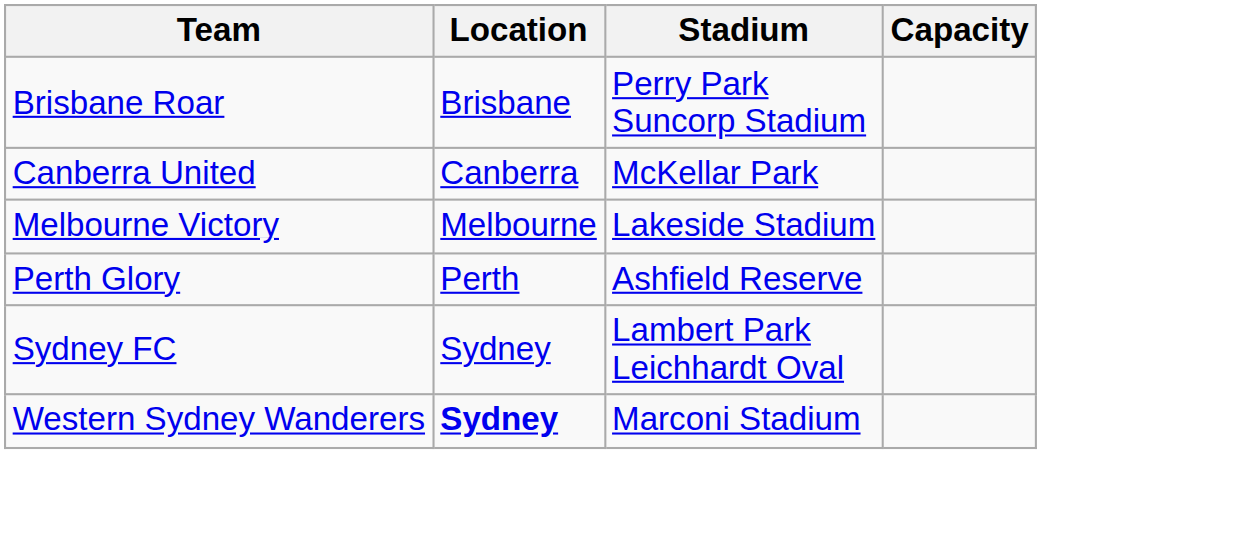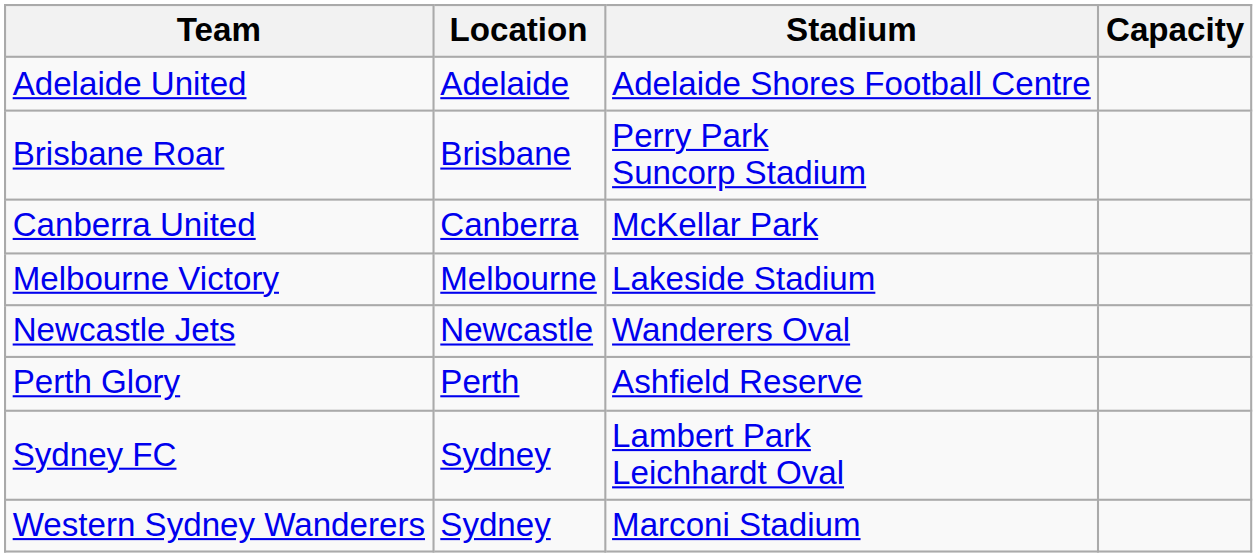 <table class="wikitable">
 <tr>
 <th>Team</th>
 <th>Location</th>
 <th>Stadium</th>
 <th>Capacity</th>
+</tr>
+<tr>
+<td><a href='#'>Adelaide United</a></td>
+<td><a href='#'>Adelaide</a></td>
+<td><a href='#'>Adelaide Shores Football Centre</a></td>
+<td style="text-align:center;"></td>
 </tr>
 <tr>
 <td><a href='#'>Brisbane Roar</a></td>
 <td><a href='#'>Brisbane</a></td>
 <td><a href='#'>Perry Park</a><br><a href='#'>Suncorp Stadium</a></td>
 <td style="text-align:center;"><br></td>
 </tr>
 <tr>
 <td><a href='#'>Canberra United</a></td>
 <td><a href='#'>Canberra</a></td>
 <td><a href='#'>McKellar Park</a></td>
 <td style="text-align:center;"></td>
 </tr>
 <tr>
 <td><a href='#'>Melbourne Victory</a></td>
 <td><a href='#'>Melbourne</a></td>
 <td><a href='#'>Lakeside Stadium</a></td>
 <td style="text-align:center;"></td>
 </tr>
 <tr>
+<td><a href='#'>Newcastle Jets</a></td>
+<td><a href='#'>Newcastle</a></td>
+<td><a href='#'>Wanderers Oval</a></td>
+<td style="text-align:center;"></td>
+</tr>
+<tr>
 <td><a href='#'>Perth Glory</a></td>
 <td><a href='#'>Perth</a></td>
 <td><a href='#'>Ashfield Reserve</a></td>
 <td style="text-align:center;"></td>
 </tr>
 <tr>
 <td><a href='#'>Sydney FC</a></td>
 <td><a href='#'>Sydney</a></td>
 <td><a href='#'>Lambert Park</a><br><a href='#'>Leichhardt Oval</a></td>
 <td style="text-align:center;"><br></td>
 </tr>
 <tr>
 <td><a href='#'>Western Sydney Wanderers</a></td>
-<td><strong><a href='#'>Sydney</a></strong></td>
+<td><a href='#'>Sydney</a></td>
 <td><a href='#'>Marconi Stadium</a></td>
 <td style="text-align:center;"></td>
 </tr>
 </table>
